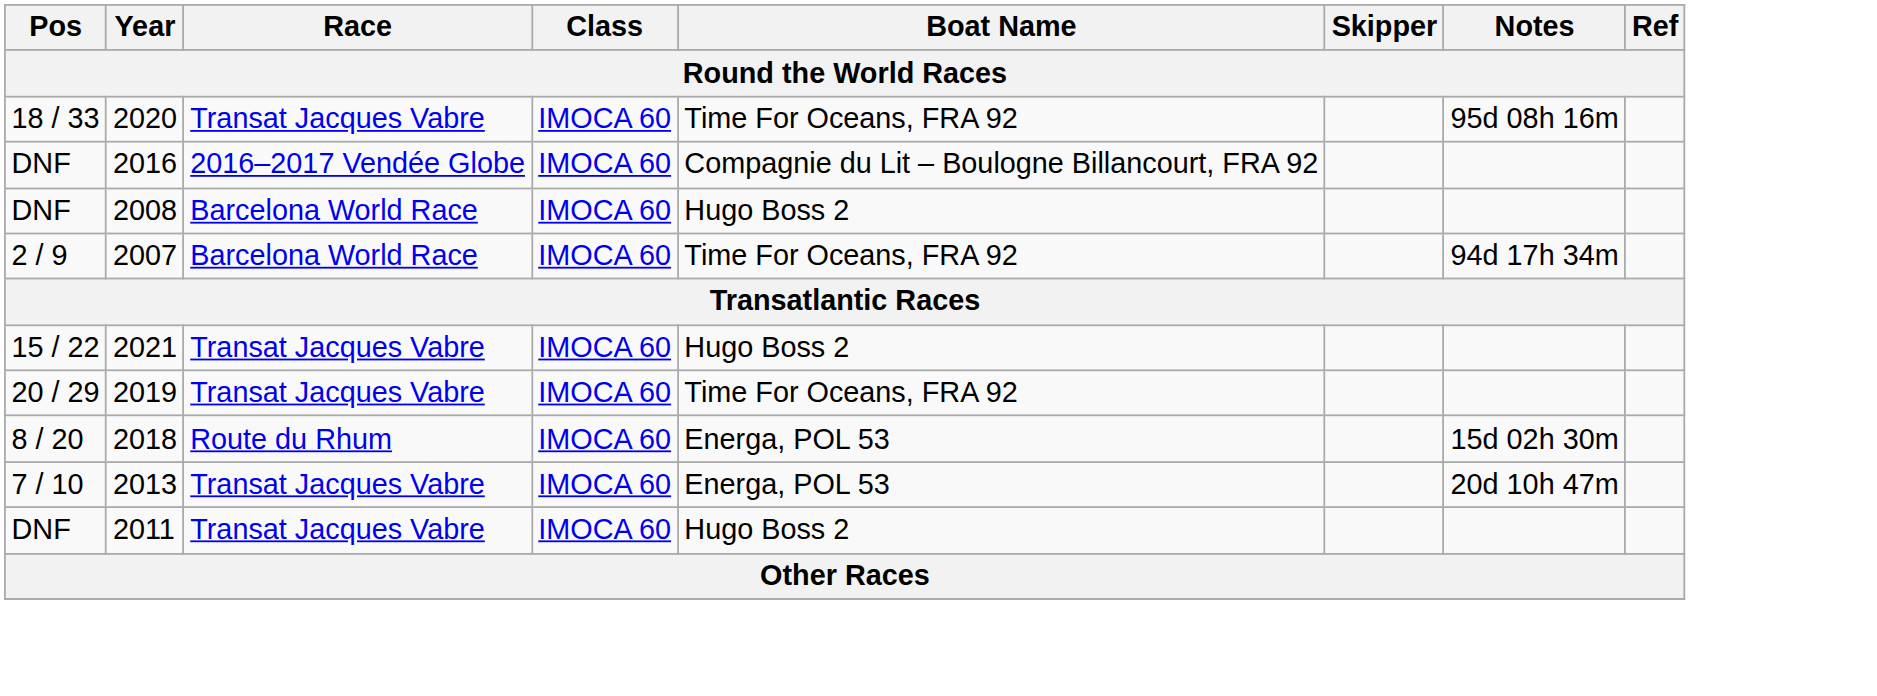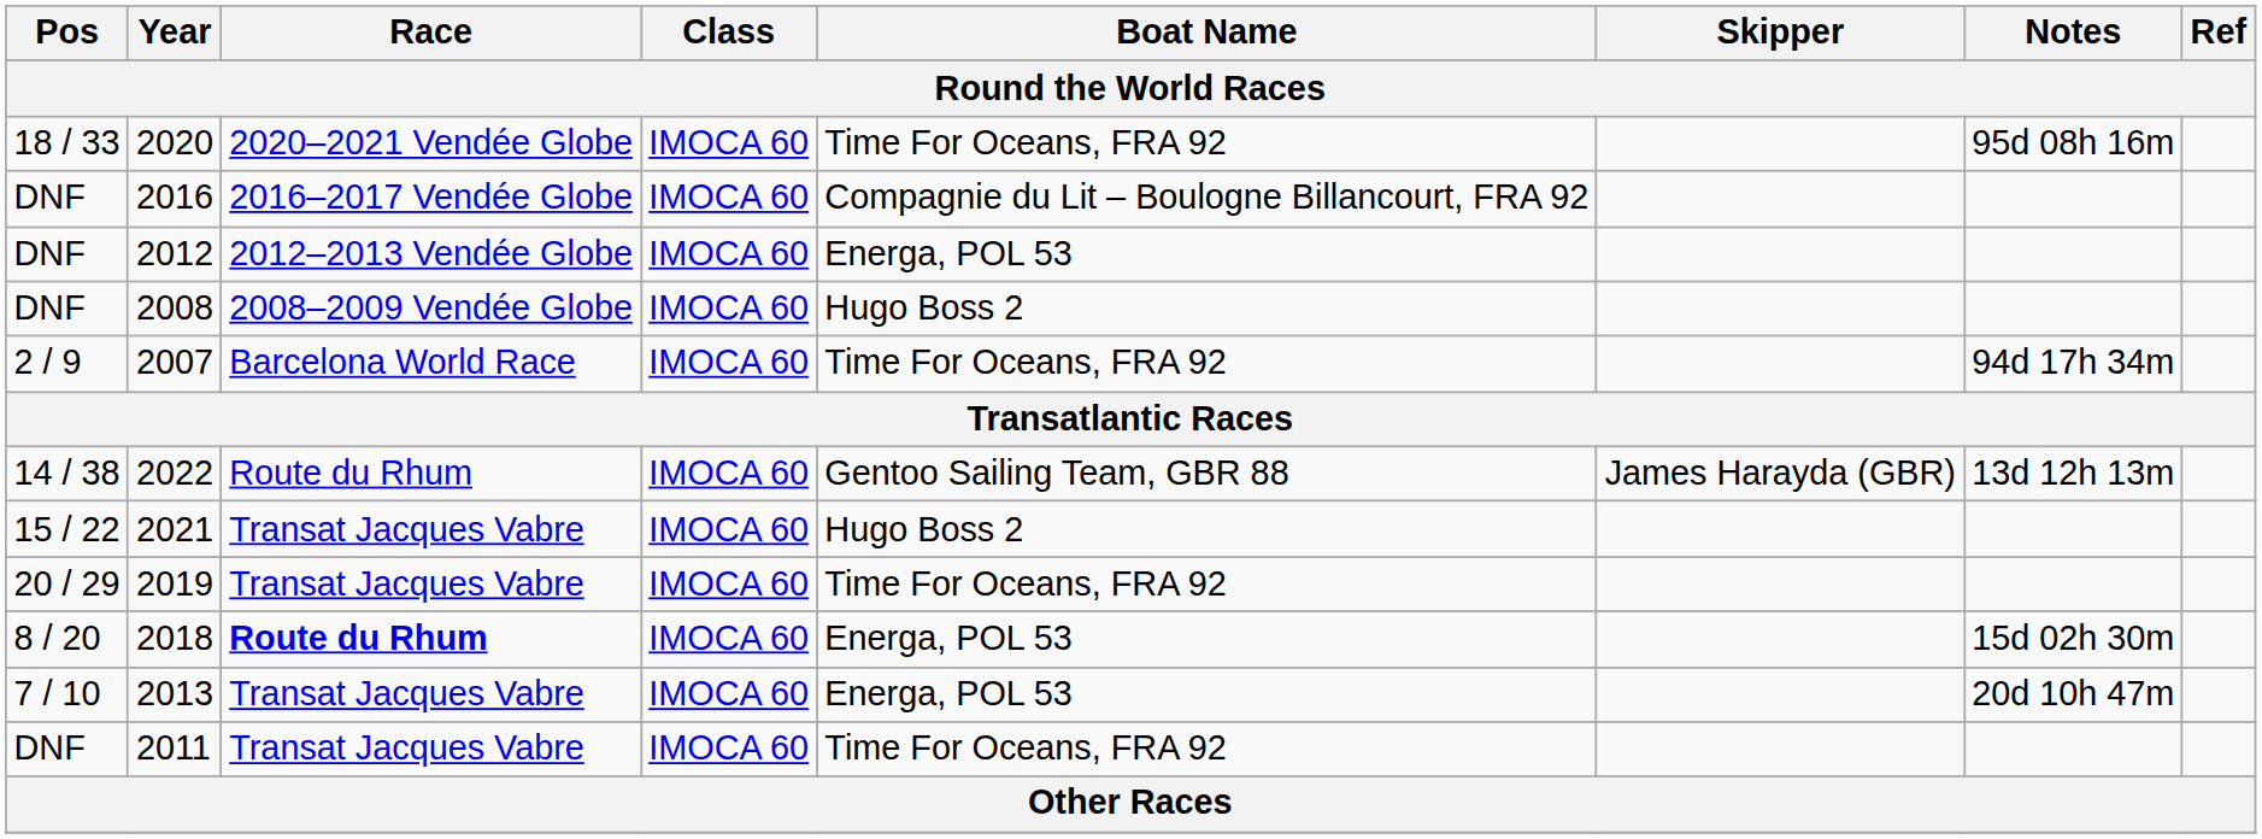 <table class="wikitable sortable">
 <tr>
 <th>Pos</th>
 <th>Year</th>
 <th>Race</th>
 <th>Class</th>
 <th>Boat Name</th>
 <th>Skipper</th>
 <th>Notes</th>
 <th>Ref</th>
 </tr>
 <tr>
 <th colspan = 8><strong>Round the World Races</strong></th>
 </tr>
 <tr>
 <td>18 / 33</td>
 <td>2020</td>
-<td><a href='#'>Transat Jacques Vabre</a></td>
+<td><a href='#'>2020–2021 Vendée Globe</a></td>
 <td><a href='#'>IMOCA 60</a></td>
 <td>Time For Oceans, FRA 92</td>
 <td></td>
 <td>95d 08h 16m</td>
 <td></td>
 </tr>
 <tr>
 <td>DNF</td>
 <td>2016</td>
 <td><a href='#'>2016–2017 Vendée Globe</a></td>
 <td><a href='#'>IMOCA 60</a></td>
 <td>Compagnie du Lit – Boulogne Billancourt, FRA 92</td>
 <td></td>
 <td></td>
 <td></td>
 </tr>
 <tr>
 <td>DNF</td>
+<td>2012</td>
+<td><a href='#'>2012–2013 Vendée Globe</a></td>
+<td><a href='#'>IMOCA 60</a></td>
+<td>Energa, POL 53</td>
+<td></td>
+<td></td>
+<td></td>
+</tr>
+<tr>
+<td>DNF</td>
 <td>2008</td>
-<td><a href='#'>Barcelona World Race</a></td>
+<td><a href='#'>2008–2009 Vendée Globe</a></td>
 <td><a href='#'>IMOCA 60</a></td>
 <td>Hugo Boss 2</td>
 <td></td>
 <td></td>
 <td></td>
 </tr>
 <tr>
 <td>2 / 9</td>
 <td>2007</td>
 <td><a href='#'>Barcelona World Race</a></td>
 <td><a href='#'>IMOCA 60</a></td>
 <td>Time For Oceans, FRA 92</td>
 <td> <br> </td>
 <td>94d 17h 34m</td>
 <td></td>
 </tr>
 <tr>
 <th colspan = 8><strong>Transatlantic Races</strong></th>
+</tr>
+<tr>
+<td>14 / 38</td>
+<td>2022</td>
+<td><a href='#'>Route du Rhum</a></td>
+<td><a href='#'>IMOCA 60</a></td>
+<td>Gentoo Sailing Team, GBR 88</td>
+<td>James Harayda (GBR)</td>
+<td>13d 12h 13m</td>
+<td></td>
 </tr>
 <tr>
 <td>15 / 22</td>
 <td>2021</td>
 <td><a href='#'>Transat Jacques Vabre</a></td>
 <td><a href='#'>IMOCA 60</a></td>
 <td>Hugo Boss 2</td>
 <td> <br> </td>
 <td></td>
 <td></td>
 </tr>
 <tr>
 <td>20 / 29</td>
 <td>2019</td>
 <td><a href='#'>Transat Jacques Vabre</a></td>
 <td><a href='#'>IMOCA 60</a></td>
 <td>Time For Oceans, FRA 92</td>
 <td> <br> </td>
 <td></td>
 <td></td>
 </tr>
 <tr>
 <td>8 / 20</td>
 <td>2018</td>
-<td><a href='#'>Route du Rhum</a></td>
+<td><strong><a href='#'>Route du Rhum</a></strong></td>
 <td><a href='#'>IMOCA 60</a></td>
 <td>Energa, POL 53</td>
 <td></td>
 <td>15d 02h 30m</td>
 <td></td>
 </tr>
 <tr>
 <td>7 / 10</td>
 <td>2013</td>
 <td><a href='#'>Transat Jacques Vabre</a></td>
 <td><a href='#'>IMOCA 60</a></td>
 <td>Energa, POL 53</td>
 <td> <br> </td>
 <td>20d 10h 47m</td>
 <td></td>
 </tr>
 <tr>
 <td>DNF</td>
 <td>2011</td>
 <td><a href='#'>Transat Jacques Vabre</a></td>
 <td><a href='#'>IMOCA 60</a></td>
-<td>Hugo Boss 2</td>
+<td>Time For Oceans, FRA 92</td>
 <td> <br> </td>
 <td></td>
 </tr>
 <tr>
 <th colspan = 8><strong>Other Races</strong></th>
 </tr>
 <tr>
 </tr>
 </table>
